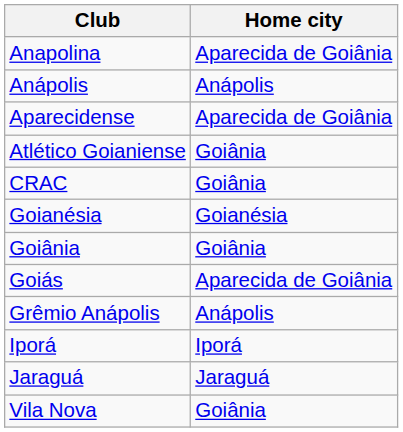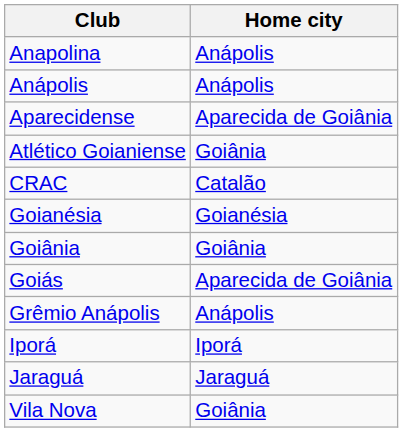 <table class="wikitable">
 <tr>
 <th>Club</th>
 <th>Home city</th>
 </tr>
 <tr>
 <td><a href='#'>Anapolina</a></td>
-<td><a href='#'>Aparecida de Goiânia</a></td>
+<td><a href='#'>Anápolis</a></td>
 </tr>
 <tr>
 <td><a href='#'>Anápolis</a></td>
 <td><a href='#'>Anápolis</a></td>
 </tr>
 <tr>
 <td><a href='#'>Aparecidense</a></td>
 <td><a href='#'>Aparecida de Goiânia</a></td>
 </tr>
 <tr>
 <td><a href='#'>Atlético Goianiense</a></td>
 <td><a href='#'>Goiânia</a></td>
 </tr>
 <tr>
 <td><a href='#'>CRAC</a></td>
-<td><a href='#'>Goiânia</a></td>
+<td><a href='#'>Catalão</a></td>
 </tr>
 <tr>
 <td><a href='#'>Goianésia</a></td>
 <td><a href='#'>Goianésia</a></td>
 </tr>
 <tr>
 <td><a href='#'>Goiânia</a></td>
 <td><a href='#'>Goiânia</a></td>
 </tr>
 <tr>
 <td><a href='#'>Goiás</a></td>
 <td><a href='#'>Aparecida de Goiânia</a></td>
 </tr>
 <tr>
 <td><a href='#'>Grêmio Anápolis</a></td>
 <td><a href='#'>Anápolis</a></td>
 </tr>
 <tr>
 <td><a href='#'>Iporá</a></td>
 <td><a href='#'>Iporá</a></td>
 </tr>
 <tr>
 <td><a href='#'>Jaraguá</a></td>
 <td><a href='#'>Jaraguá</a></td>
 </tr>
 <tr>
 <td><a href='#'>Vila Nova</a></td>
 <td><a href='#'>Goiânia</a></td>
 </tr>
 </table>
